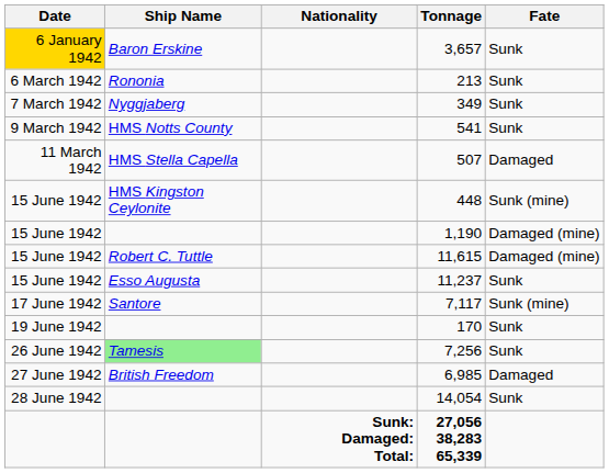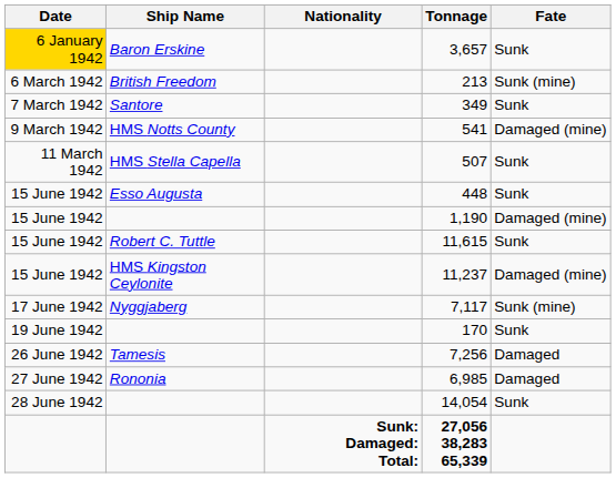 <table class="wikitable sortable">
 <tr>
 <th style="width:100px;">Date</th>
 <th style="width:160px;">Ship Name</th>
 <th style="width:160px;">Nationality</th>
 <th style="width:25px;">Tonnage</th>
 <th style="width:120px;">Fate</th>
 </tr>
 <tr>
 <td align="right" style="background: gold;">6 January 1942</td>
 <td align="left"><a href='#'><em>Baron Erskine</em></a></td>
 <td align="left"></td>
 <td align="right">3,657</td>
 <td align="left">Sunk</td>
 </tr>
 <tr>
 <td align="right">6 March 1942</td>
-<td align="left"><em><a href='#'>Rononia</a></em></td>
+<td align="left"><a href='#'><em>British Freedom</em></a></td>
 <td align="left"></td>
 <td align="right">213</td>
-<td align="left">Sunk</td>
+<td align="left">Sunk (mine)</td>
 </tr>
 <tr>
 <td align="right">7 March 1942</td>
-<td align="left"><a href='#'><em>Nyggjaberg</em></a></td>
+<td align="left"><a href='#'><em>Santore</em></a></td>
 <td align="left"></td>
 <td align="right">349</td>
 <td align="left">Sunk</td>
 </tr>
 <tr>
 <td align="right">9 March 1942</td>
 <td align="left"><a href='#'>HMS <em>Notts County</em></a></td>
 <td align="left"></td>
 <td align="right">541</td>
-<td align="left">Sunk</td>
+<td align="left">Damaged (mine)</td>
 </tr>
 <tr>
 <td align="right">11 March 1942</td>
 <td align="left"><a href='#'>HMS <em>Stella Capella</em></a></td>
 <td align="left"></td>
 <td align="right">507</td>
-<td align="left">Damaged</td>
+<td align="left">Sunk</td>
 </tr>
 <tr>
 <td align="right">15 June 1942</td>
-<td align="left"><a href='#'>HMS <em>Kingston Ceylonite</em></a></td>
+<td align="left"><a href='#'><em>Esso Augusta</em></a></td>
 <td align="left"></td>
 <td align="right">448</td>
-<td align="left">Sunk (mine)</td>
+<td align="left">Sunk</td>
 </tr>
 <tr>
 <td align="right">15 June 1942</td>
 <td align="left"></td>
 <td align="left"></td>
 <td align="right">1,190</td>
 <td align="left">Damaged (mine)</td>
 </tr>
 <tr>
 <td align="right">15 June 1942</td>
 <td align="left"><a href='#'><em>Robert C. Tuttle</em></a></td>
 <td align="left"></td>
 <td align="right">11,615</td>
+<td align="left">Sunk</td>
+</tr>
+<tr>
+<td align="right">15 June 1942</td>
+<td align="left"><a href='#'>HMS <em>Kingston Ceylonite</em></a></td>
+<td align="left"></td>
+<td align="right">11,237</td>
 <td align="left">Damaged (mine)</td>
 </tr>
 <tr>
-<td align="right">15 June 1942</td>
-<td align="left"><a href='#'><em>Esso Augusta</em></a></td>
-<td align="left"></td>
-<td align="right">11,237</td>
-<td align="left">Sunk</td>
-</tr>
-<tr>
 <td align="right">17 June 1942</td>
-<td align="left"><a href='#'><em>Santore</em></a></td>
+<td align="left"><a href='#'><em>Nyggjaberg</em></a></td>
 <td align="left"></td>
 <td align="right">7,117</td>
 <td align="left">Sunk (mine)</td>
 </tr>
 <tr>
 <td align="right">19 June 1942</td>
 <td align="left"></td>
 <td align="left"></td>
 <td align="right">170</td>
 <td align="left">Sunk</td>
 </tr>
 <tr>
 <td align="right">26 June 1942</td>
-<td align="left" style="background: lightgreen;"><a href='#'><em>Tamesis</em></a></td>
+<td align="left"><a href='#'><em>Tamesis</em></a></td>
 <td align="left"></td>
 <td align="right">7,256</td>
-<td align="left">Sunk</td>
+<td align="left">Damaged</td>
 </tr>
 <tr>
 <td align="right">27 June 1942</td>
-<td align="left"><a href='#'><em>British Freedom</em></a></td>
+<td align="left"><em><a href='#'>Rononia</a></em></td>
 <td align="left"></td>
 <td align="right">6,985</td>
 <td align="left">Damaged</td>
 </tr>
 <tr>
 <td align="right">28 June 1942</td>
 <td align="left"></td>
 <td align="left"></td>
 <td align="right">14,054</td>
 <td align="left">Sunk</td>
 </tr>
 <tr>
 <td></td>
 <td></td>
 <td align="right"><strong>Sunk:<br>Damaged:<br>Total:</strong></td>
 <td align="right"><strong>27,056<br>38,283<br>65,339</strong></td>
 </tr>
 </table>
